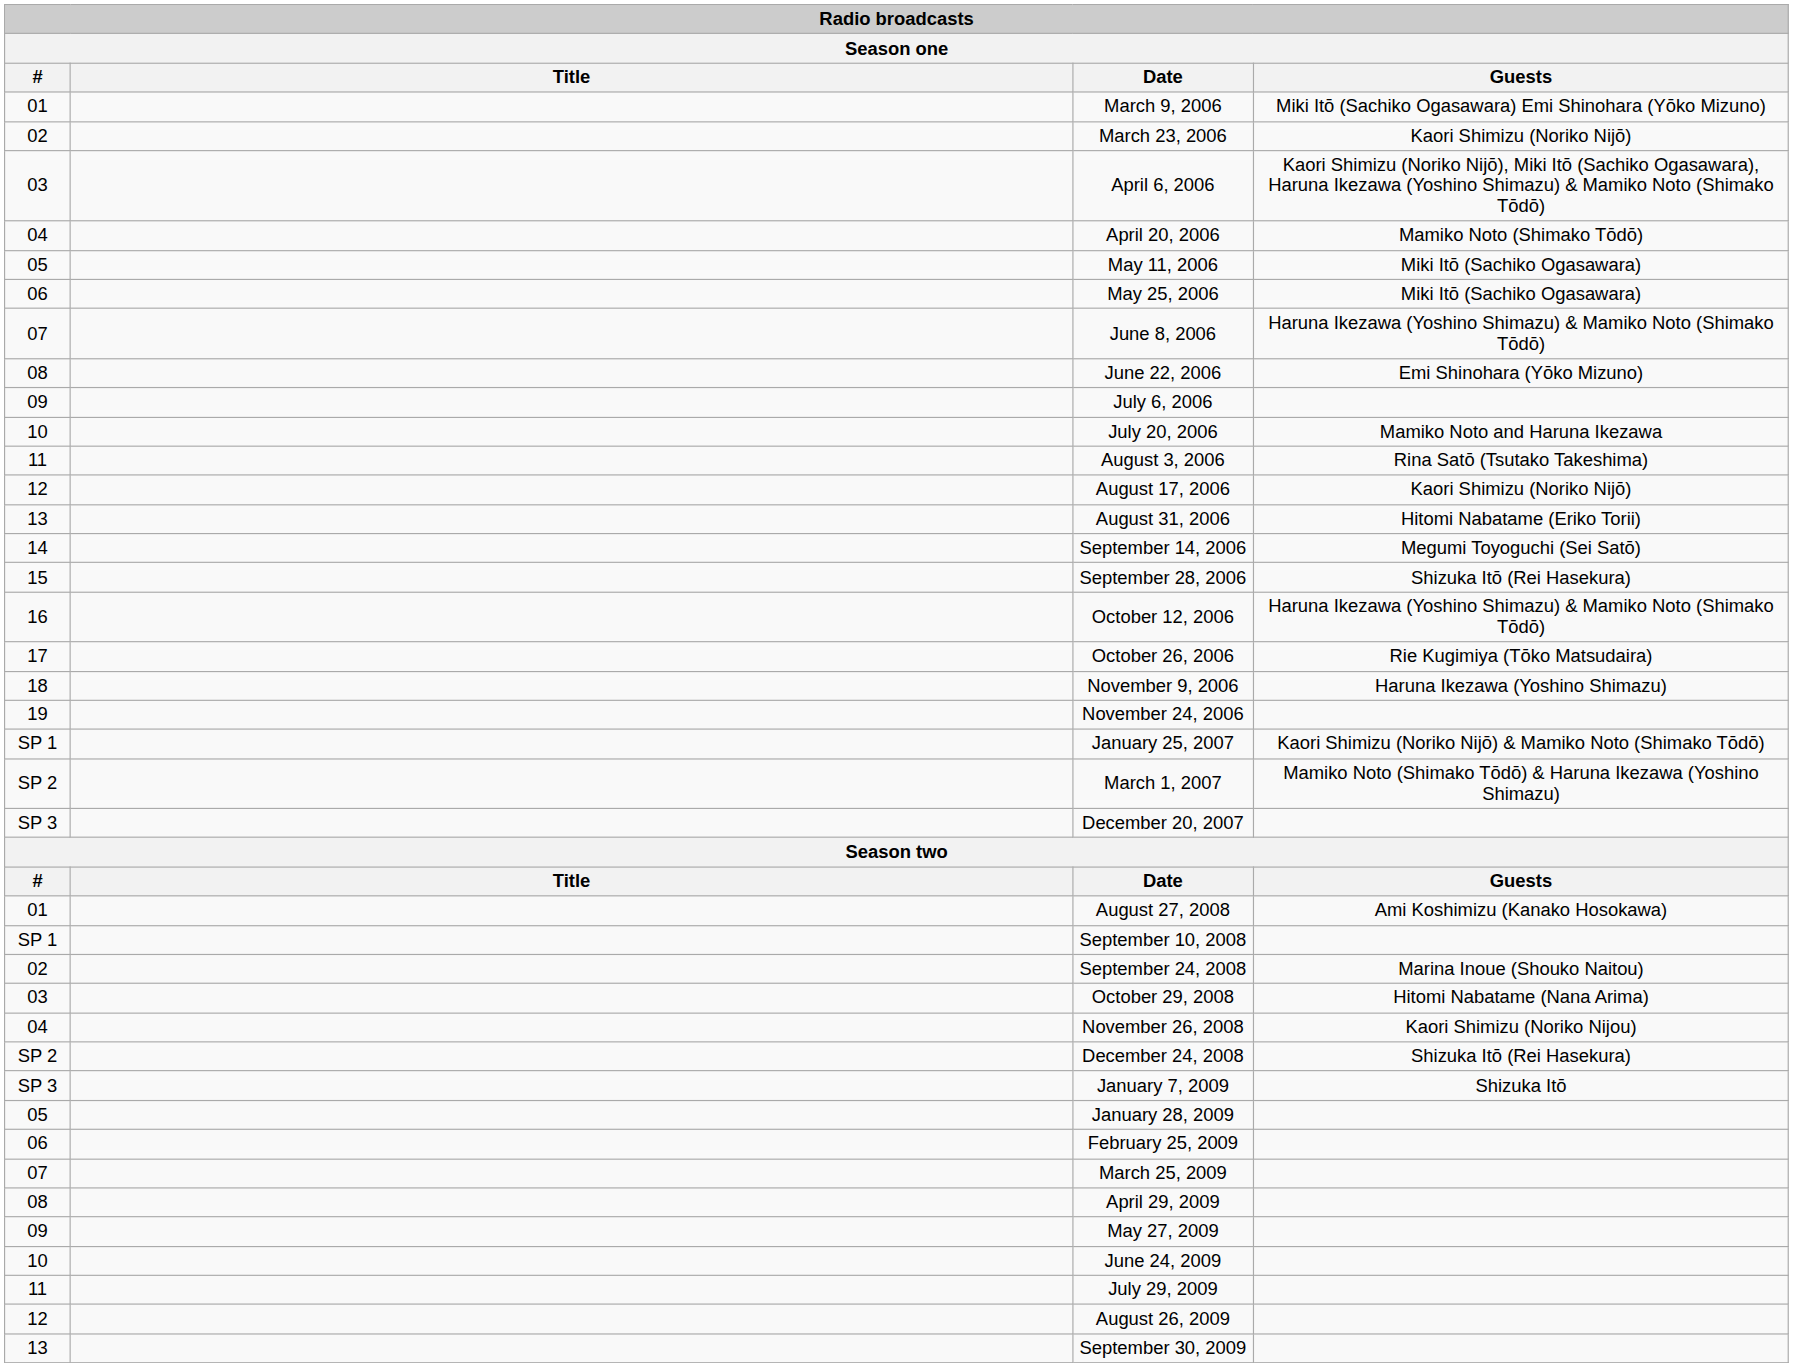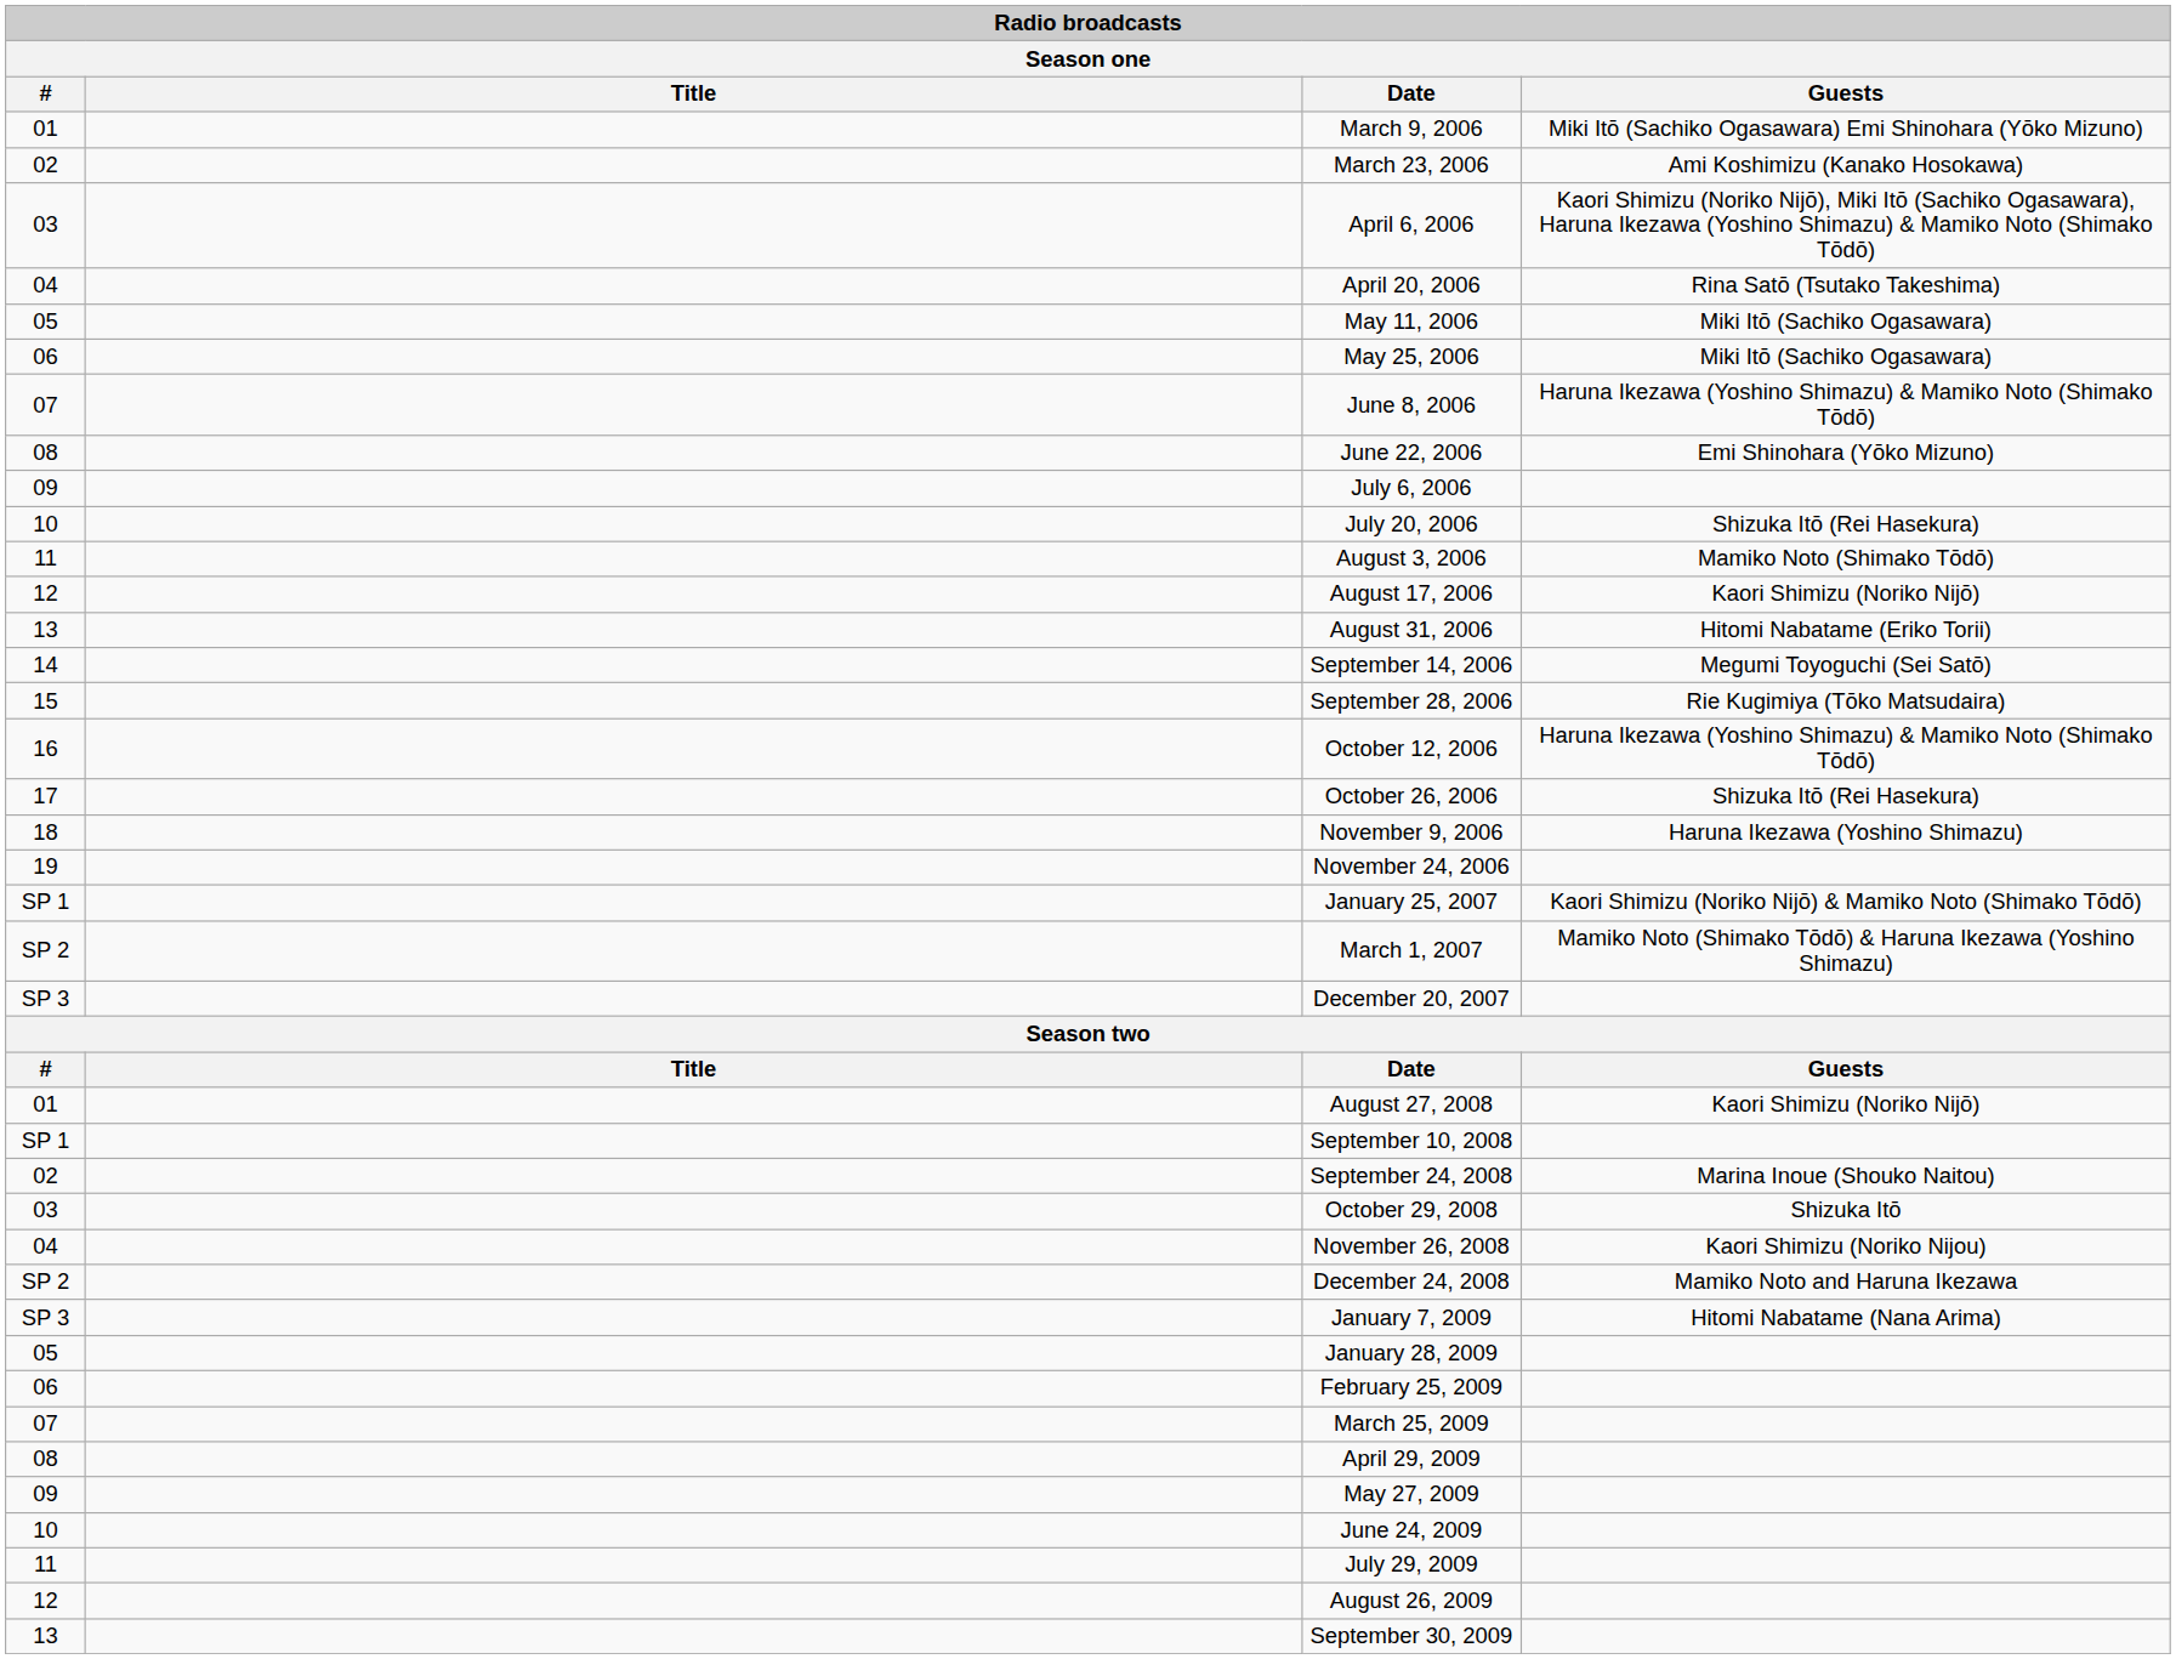 <table class="collapsible wikitable collapsed" style="width: 98%; border: #999 solid 1px; text-align: center; margin-bottom: 0;">
 <tr>
 <th colspan="4" style="background: #ccc;">Radio broadcasts</th>
 </tr>
 <tr>
 <th colspan="4">Season one</th>
 </tr>
 <tr>
 <th width=50px>#</th>
 <th>Title</th>
 <th width=150px>Date</th>
 <th width=30%>Guests</th>
 </tr>
 <tr>
 <td>01</td>
 <td></td>
 <td>March 9, 2006</td>
 <td>Miki Itō (Sachiko Ogasawara) Emi Shinohara (Yōko Mizuno)</td>
 </tr>
 <tr>
 <td>02</td>
 <td></td>
 <td>March 23, 2006</td>
-<td>Kaori Shimizu (Noriko Nijō)</td>
+<td>Ami Koshimizu (Kanako Hosokawa)</td>
 </tr>
 <tr>
 <td>03</td>
 <td></td>
 <td>April 6, 2006</td>
 <td>Kaori Shimizu (Noriko Nijō), Miki Itō (Sachiko Ogasawara), Haruna Ikezawa (Yoshino Shimazu) & Mamiko Noto (Shimako Tōdō)</td>
 </tr>
 <tr>
 <td>04</td>
 <td></td>
 <td>April 20, 2006</td>
-<td>Mamiko Noto (Shimako Tōdō)</td>
+<td>Rina Satō (Tsutako Takeshima)</td>
 </tr>
 <tr>
 <td>05</td>
 <td></td>
 <td>May 11, 2006</td>
 <td>Miki Itō (Sachiko Ogasawara)</td>
 </tr>
 <tr>
 <td>06</td>
 <td></td>
 <td>May 25, 2006</td>
 <td>Miki Itō (Sachiko Ogasawara)</td>
 </tr>
 <tr>
 <td>07</td>
 <td></td>
 <td>June 8, 2006</td>
 <td>Haruna Ikezawa (Yoshino Shimazu) & Mamiko Noto (Shimako Tōdō)</td>
 </tr>
 <tr>
 <td>08</td>
 <td></td>
 <td>June 22, 2006</td>
 <td>Emi Shinohara (Yōko Mizuno)</td>
 </tr>
 <tr>
 <td>09</td>
 <td></td>
 <td>July 6, 2006</td>
 <td></td>
 </tr>
 <tr>
 <td>10</td>
 <td></td>
 <td>July 20, 2006</td>
-<td>Mamiko Noto and Haruna Ikezawa</td>
+<td>Shizuka Itō (Rei Hasekura)</td>
 </tr>
 <tr>
 <td>11</td>
 <td></td>
 <td>August 3, 2006</td>
-<td>Rina Satō (Tsutako Takeshima)</td>
+<td>Mamiko Noto (Shimako Tōdō)</td>
 </tr>
 <tr>
 <td>12</td>
 <td></td>
 <td>August 17, 2006</td>
 <td>Kaori Shimizu (Noriko Nijō)</td>
 </tr>
 <tr>
 <td>13</td>
 <td></td>
 <td>August 31, 2006</td>
 <td>Hitomi Nabatame (Eriko Torii)</td>
 </tr>
 <tr>
 <td>14</td>
 <td></td>
 <td>September 14, 2006</td>
 <td>Megumi Toyoguchi (Sei Satō)</td>
 </tr>
 <tr>
 <td>15</td>
 <td></td>
 <td>September 28, 2006</td>
-<td>Shizuka Itō (Rei Hasekura)</td>
+<td>Rie Kugimiya (Tōko Matsudaira)</td>
 </tr>
 <tr>
 <td>16</td>
 <td></td>
 <td>October 12, 2006</td>
 <td>Haruna Ikezawa (Yoshino Shimazu) & Mamiko Noto (Shimako Tōdō)</td>
 </tr>
 <tr>
 <td>17</td>
 <td></td>
 <td>October 26, 2006</td>
-<td>Rie Kugimiya (Tōko Matsudaira)</td>
+<td>Shizuka Itō (Rei Hasekura)</td>
 </tr>
 <tr>
 <td>18</td>
 <td></td>
 <td>November 9, 2006</td>
 <td>Haruna Ikezawa (Yoshino Shimazu)</td>
 </tr>
 <tr>
 <td>19</td>
 <td></td>
 <td>November 24, 2006</td>
 <td></td>
 </tr>
 <tr>
 <td>SP 1</td>
 <td></td>
 <td>January 25, 2007</td>
 <td>Kaori Shimizu (Noriko Nijō) & Mamiko Noto (Shimako Tōdō)</td>
 </tr>
 <tr>
 <td>SP 2</td>
 <td></td>
 <td>March 1, 2007</td>
 <td>Mamiko Noto (Shimako Tōdō) & Haruna Ikezawa (Yoshino Shimazu)</td>
 </tr>
 <tr>
 <td>SP 3</td>
 <td></td>
 <td>December 20, 2007</td>
 <td></td>
 </tr>
 <tr>
 <th colspan="4">Season two</th>
 </tr>
 <tr>
 <th>#</th>
 <th>Title</th>
 <th>Date</th>
 <th>Guests</th>
 </tr>
 <tr>
 <td>01</td>
 <td></td>
 <td>August 27, 2008</td>
-<td>Ami Koshimizu (Kanako Hosokawa)</td>
+<td>Kaori Shimizu (Noriko Nijō)</td>
 </tr>
 <tr>
 <td>SP 1</td>
 <td></td>
 <td>September 10, 2008</td>
 <td></td>
 </tr>
 <tr>
 <td>02</td>
 <td></td>
 <td>September 24, 2008</td>
 <td>Marina Inoue (Shouko Naitou)</td>
 </tr>
 <tr>
 <td>03</td>
 <td></td>
 <td>October 29, 2008</td>
-<td>Hitomi Nabatame (Nana Arima)</td>
+<td>Shizuka Itō</td>
 </tr>
 <tr>
 <td>04</td>
 <td></td>
 <td>November 26, 2008</td>
 <td>Kaori Shimizu (Noriko Nijou)</td>
 </tr>
 <tr>
 <td>SP 2</td>
 <td></td>
 <td>December 24, 2008</td>
-<td>Shizuka Itō (Rei Hasekura)</td>
+<td>Mamiko Noto and Haruna Ikezawa</td>
 </tr>
 <tr>
 <td>SP 3</td>
 <td></td>
 <td>January 7, 2009</td>
-<td>Shizuka Itō</td>
+<td>Hitomi Nabatame (Nana Arima)</td>
 </tr>
 <tr>
 <td>05</td>
 <td></td>
 <td>January 28, 2009</td>
 <td></td>
 </tr>
 <tr>
 <td>06</td>
 <td></td>
 <td>February 25, 2009</td>
 <td></td>
 </tr>
 <tr>
 <td>07</td>
 <td></td>
 <td>March 25, 2009</td>
 <td></td>
 </tr>
 <tr>
 <td>08</td>
 <td></td>
 <td>April 29, 2009</td>
 <td></td>
 </tr>
 <tr>
 <td>09</td>
 <td></td>
 <td>May 27, 2009</td>
 <td></td>
 </tr>
 <tr>
 <td>10</td>
 <td></td>
 <td>June 24, 2009</td>
 <td></td>
 </tr>
 <tr>
 <td>11</td>
 <td></td>
 <td>July 29, 2009</td>
 <td></td>
 </tr>
 <tr>
 <td>12</td>
 <td></td>
 <td>August 26, 2009</td>
 <td></td>
 </tr>
 <tr>
 <td>13</td>
 <td></td>
 <td>September 30, 2009</td>
 <td></td>
 </tr>
 </table>
